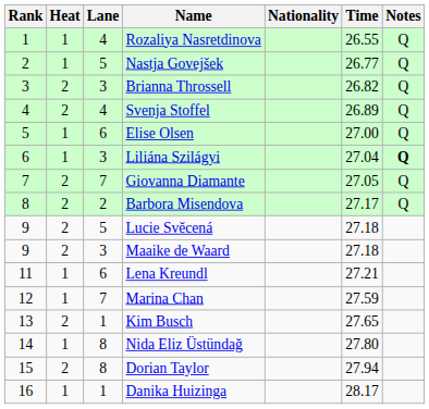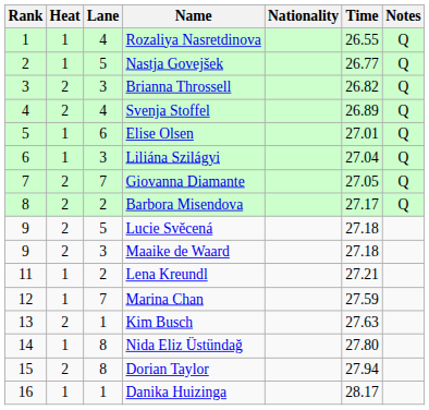 <table class="wikitable sortable" style="text-align:center">
 <tr>
 <th>Rank</th>
 <th>Heat</th>
 <th>Lane</th>
 <th>Name</th>
 <th>Nationality</th>
 <th>Time</th>
 <th>Notes</th>
 </tr>
 <tr bgcolor=ccffcc>
 <td>1</td>
 <td>1</td>
 <td>4</td>
 <td align=left><a href='#'>Rozaliya Nasretdinova</a></td>
 <td align=left></td>
 <td>26.55</td>
 <td>Q</td>
 </tr>
 <tr bgcolor=ccffcc>
 <td>2</td>
 <td>1</td>
 <td>5</td>
 <td align=left><a href='#'>Nastja Govejšek</a></td>
 <td align=left></td>
 <td>26.77</td>
 <td>Q</td>
 </tr>
 <tr bgcolor=ccffcc>
 <td>3</td>
 <td>2</td>
 <td>3</td>
 <td align=left><a href='#'>Brianna Throssell</a></td>
 <td align=left></td>
 <td>26.82</td>
 <td>Q</td>
 </tr>
 <tr bgcolor=ccffcc>
 <td>4</td>
 <td>2</td>
 <td>4</td>
 <td align=left><a href='#'>Svenja Stoffel</a></td>
 <td align=left></td>
 <td>26.89</td>
 <td>Q</td>
 </tr>
 <tr bgcolor=ccffcc>
 <td>5</td>
 <td>1</td>
 <td>6</td>
 <td align=left><a href='#'>Elise Olsen</a></td>
 <td align=left></td>
-<td>27.00</td>
+<td>27.01</td>
 <td>Q</td>
 </tr>
 <tr bgcolor=ccffcc>
 <td>6</td>
 <td>1</td>
 <td>3</td>
 <td align=left><a href='#'>Liliána Szilágyi</a></td>
 <td align=left></td>
 <td>27.04</td>
-<td><strong>Q</strong></td>
+<td>Q</td>
 </tr>
 <tr bgcolor=ccffcc>
 <td>7</td>
 <td>2</td>
 <td>7</td>
 <td align=left><a href='#'>Giovanna Diamante</a></td>
 <td align=left></td>
 <td>27.05</td>
 <td>Q</td>
 </tr>
 <tr bgcolor=ccffcc>
 <td>8</td>
 <td>2</td>
 <td>2</td>
 <td align=left><a href='#'>Barbora Misendova</a></td>
 <td align=left></td>
 <td>27.17</td>
 <td>Q</td>
 </tr>
 <tr>
 <td>9</td>
 <td>2</td>
 <td>5</td>
 <td align=left><a href='#'>Lucie Svěcená</a></td>
 <td align=left></td>
 <td>27.18</td>
 <td></td>
 </tr>
 <tr>
 <td>9</td>
 <td>2</td>
 <td>3</td>
 <td align=left><a href='#'>Maaike de Waard</a></td>
 <td align=left></td>
 <td>27.18</td>
 <td></td>
 </tr>
 <tr>
 <td>11</td>
 <td>1</td>
-<td>6</td>
+<td>2</td>
 <td align=left><a href='#'>Lena Kreundl</a></td>
 <td align=left></td>
 <td>27.21</td>
 <td></td>
 </tr>
 <tr>
 <td>12</td>
 <td>1</td>
 <td>7</td>
 <td align=left><a href='#'>Marina Chan</a></td>
 <td align=left></td>
 <td>27.59</td>
 <td></td>
 </tr>
 <tr>
 <td>13</td>
 <td>2</td>
 <td>1</td>
 <td align=left><a href='#'>Kim Busch</a></td>
 <td align=left></td>
-<td>27.65</td>
+<td>27.63</td>
 <td></td>
 </tr>
 <tr>
 <td>14</td>
 <td>1</td>
 <td>8</td>
 <td align=left><a href='#'>Nida Eliz Üstündağ</a></td>
 <td align=left></td>
 <td>27.80</td>
 <td></td>
 </tr>
 <tr>
 <td>15</td>
 <td>2</td>
 <td>8</td>
 <td align=left><a href='#'>Dorian Taylor</a></td>
 <td align=left></td>
 <td>27.94</td>
 <td></td>
 </tr>
 <tr>
 <td>16</td>
 <td>1</td>
 <td>1</td>
 <td align=left><a href='#'>Danika Huizinga</a></td>
 <td align=left></td>
 <td>28.17</td>
 <td></td>
 </tr>
 </table>
